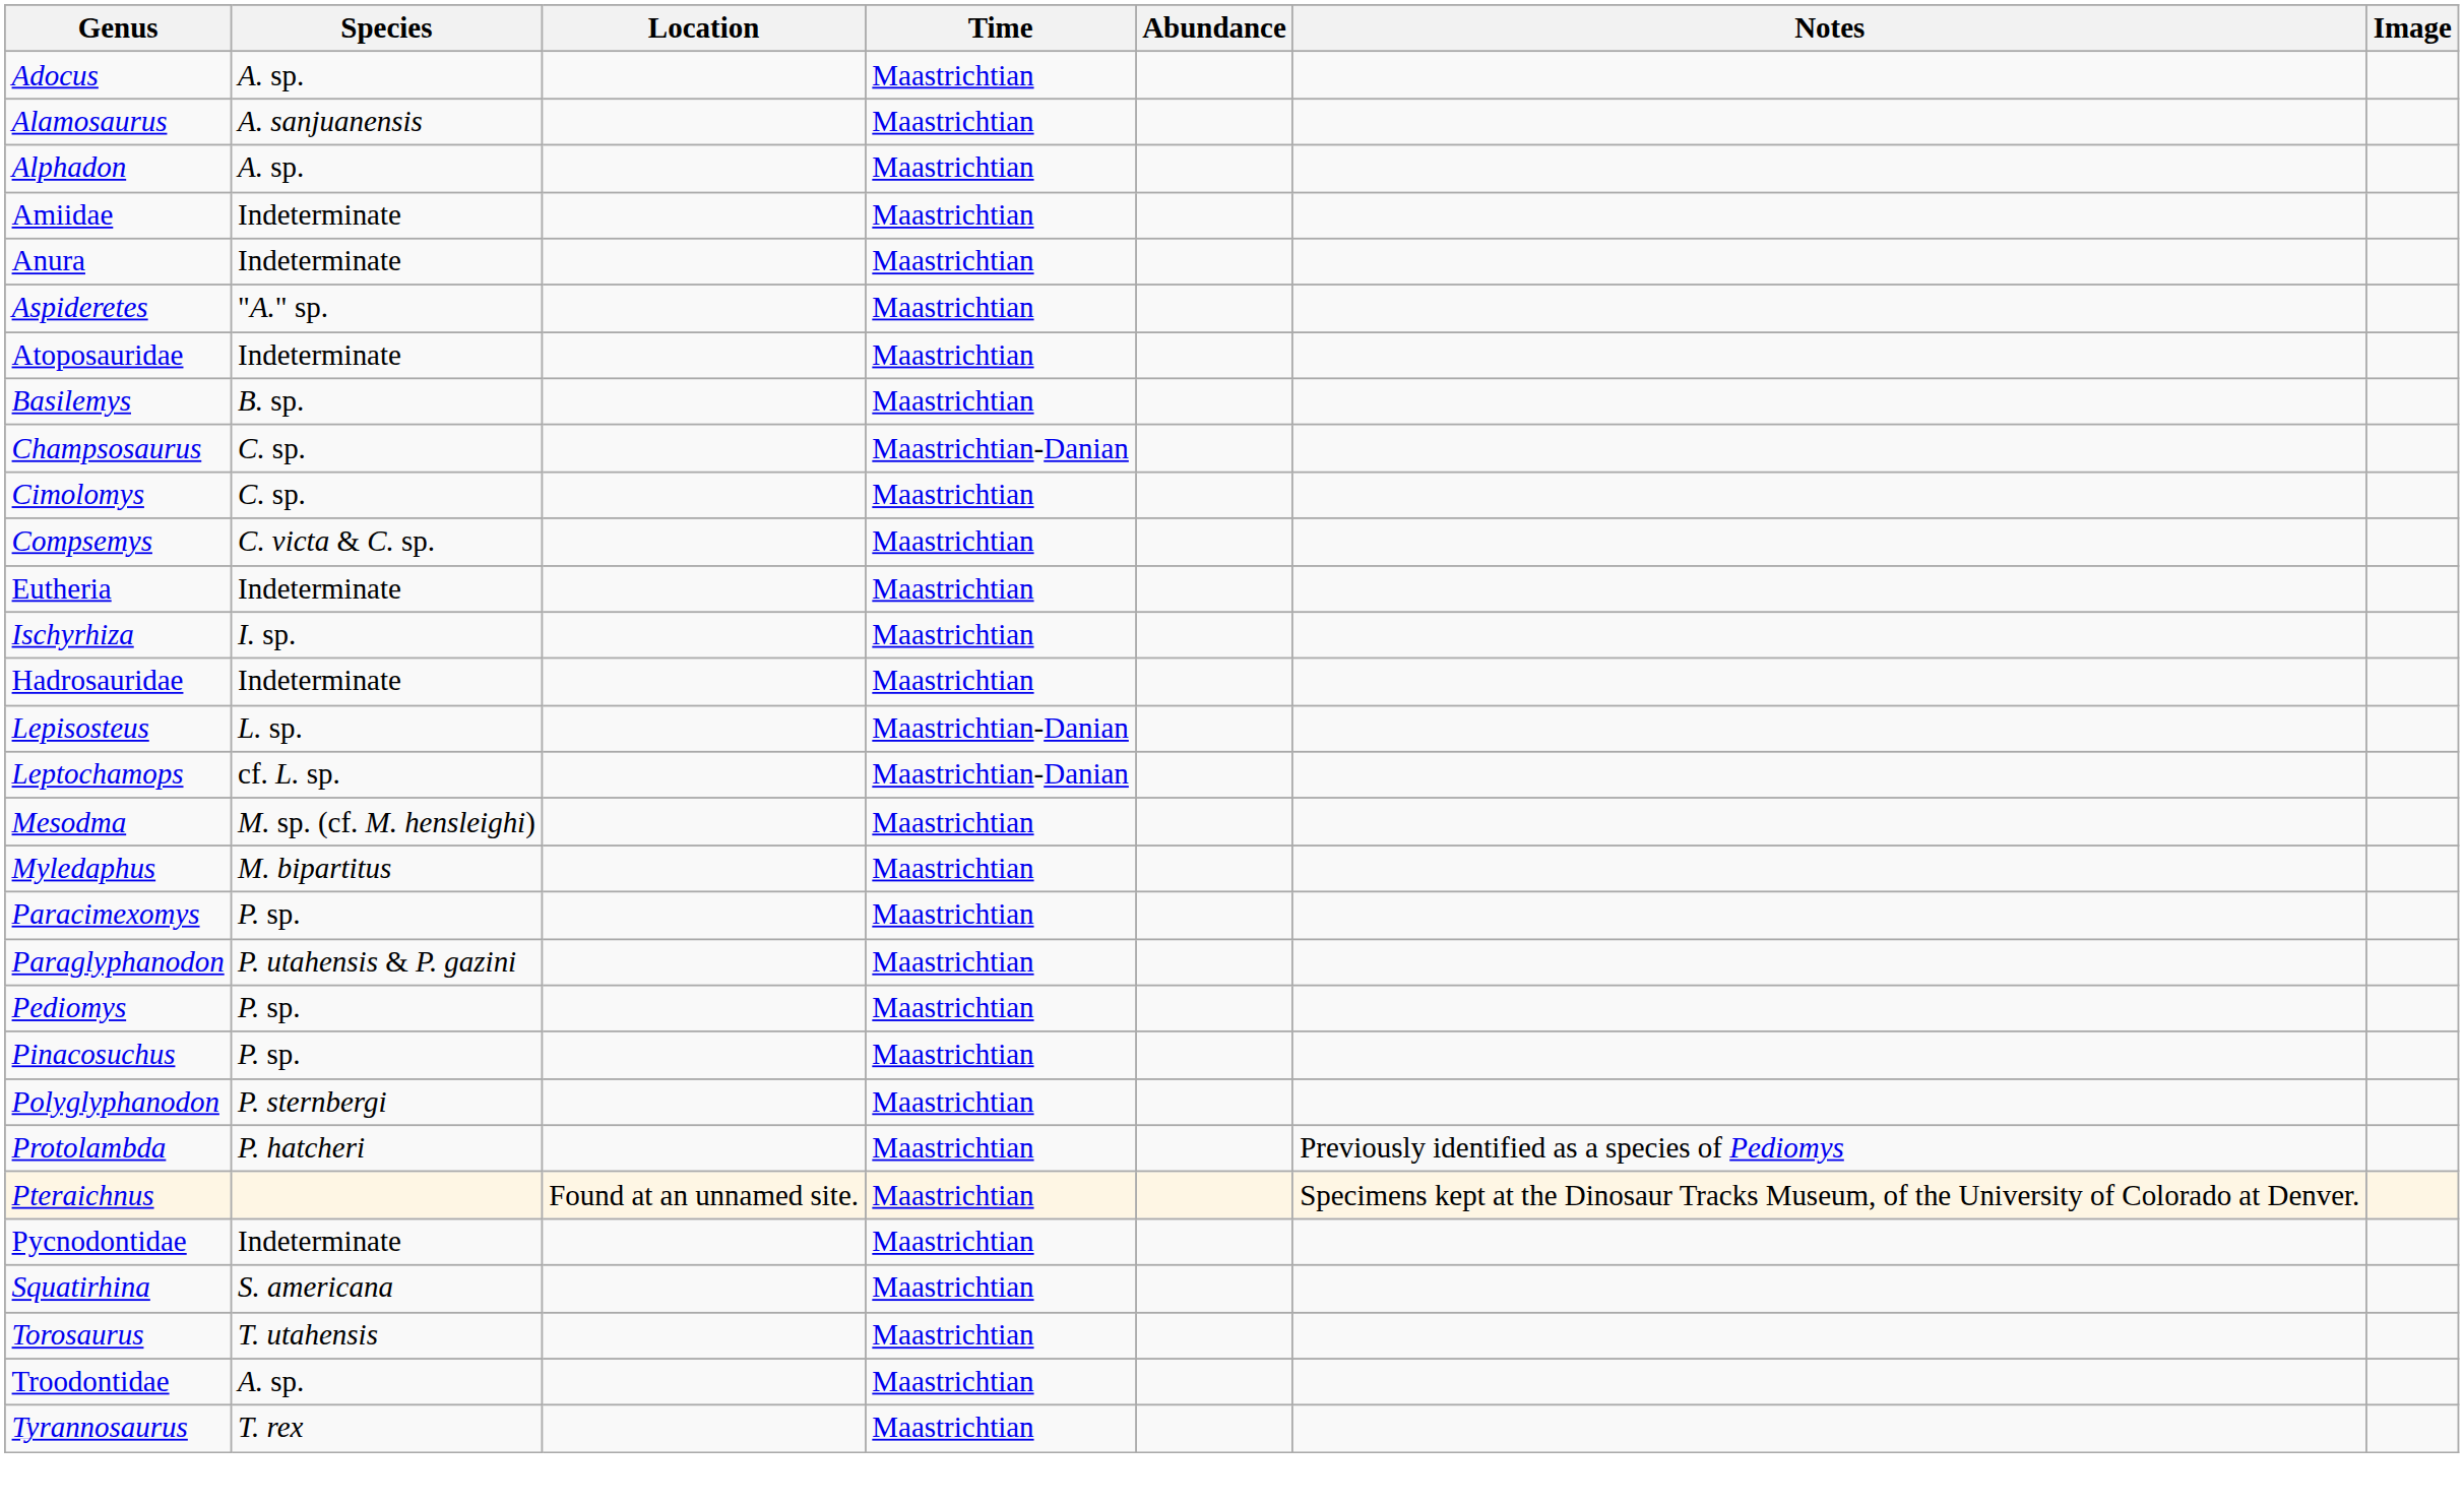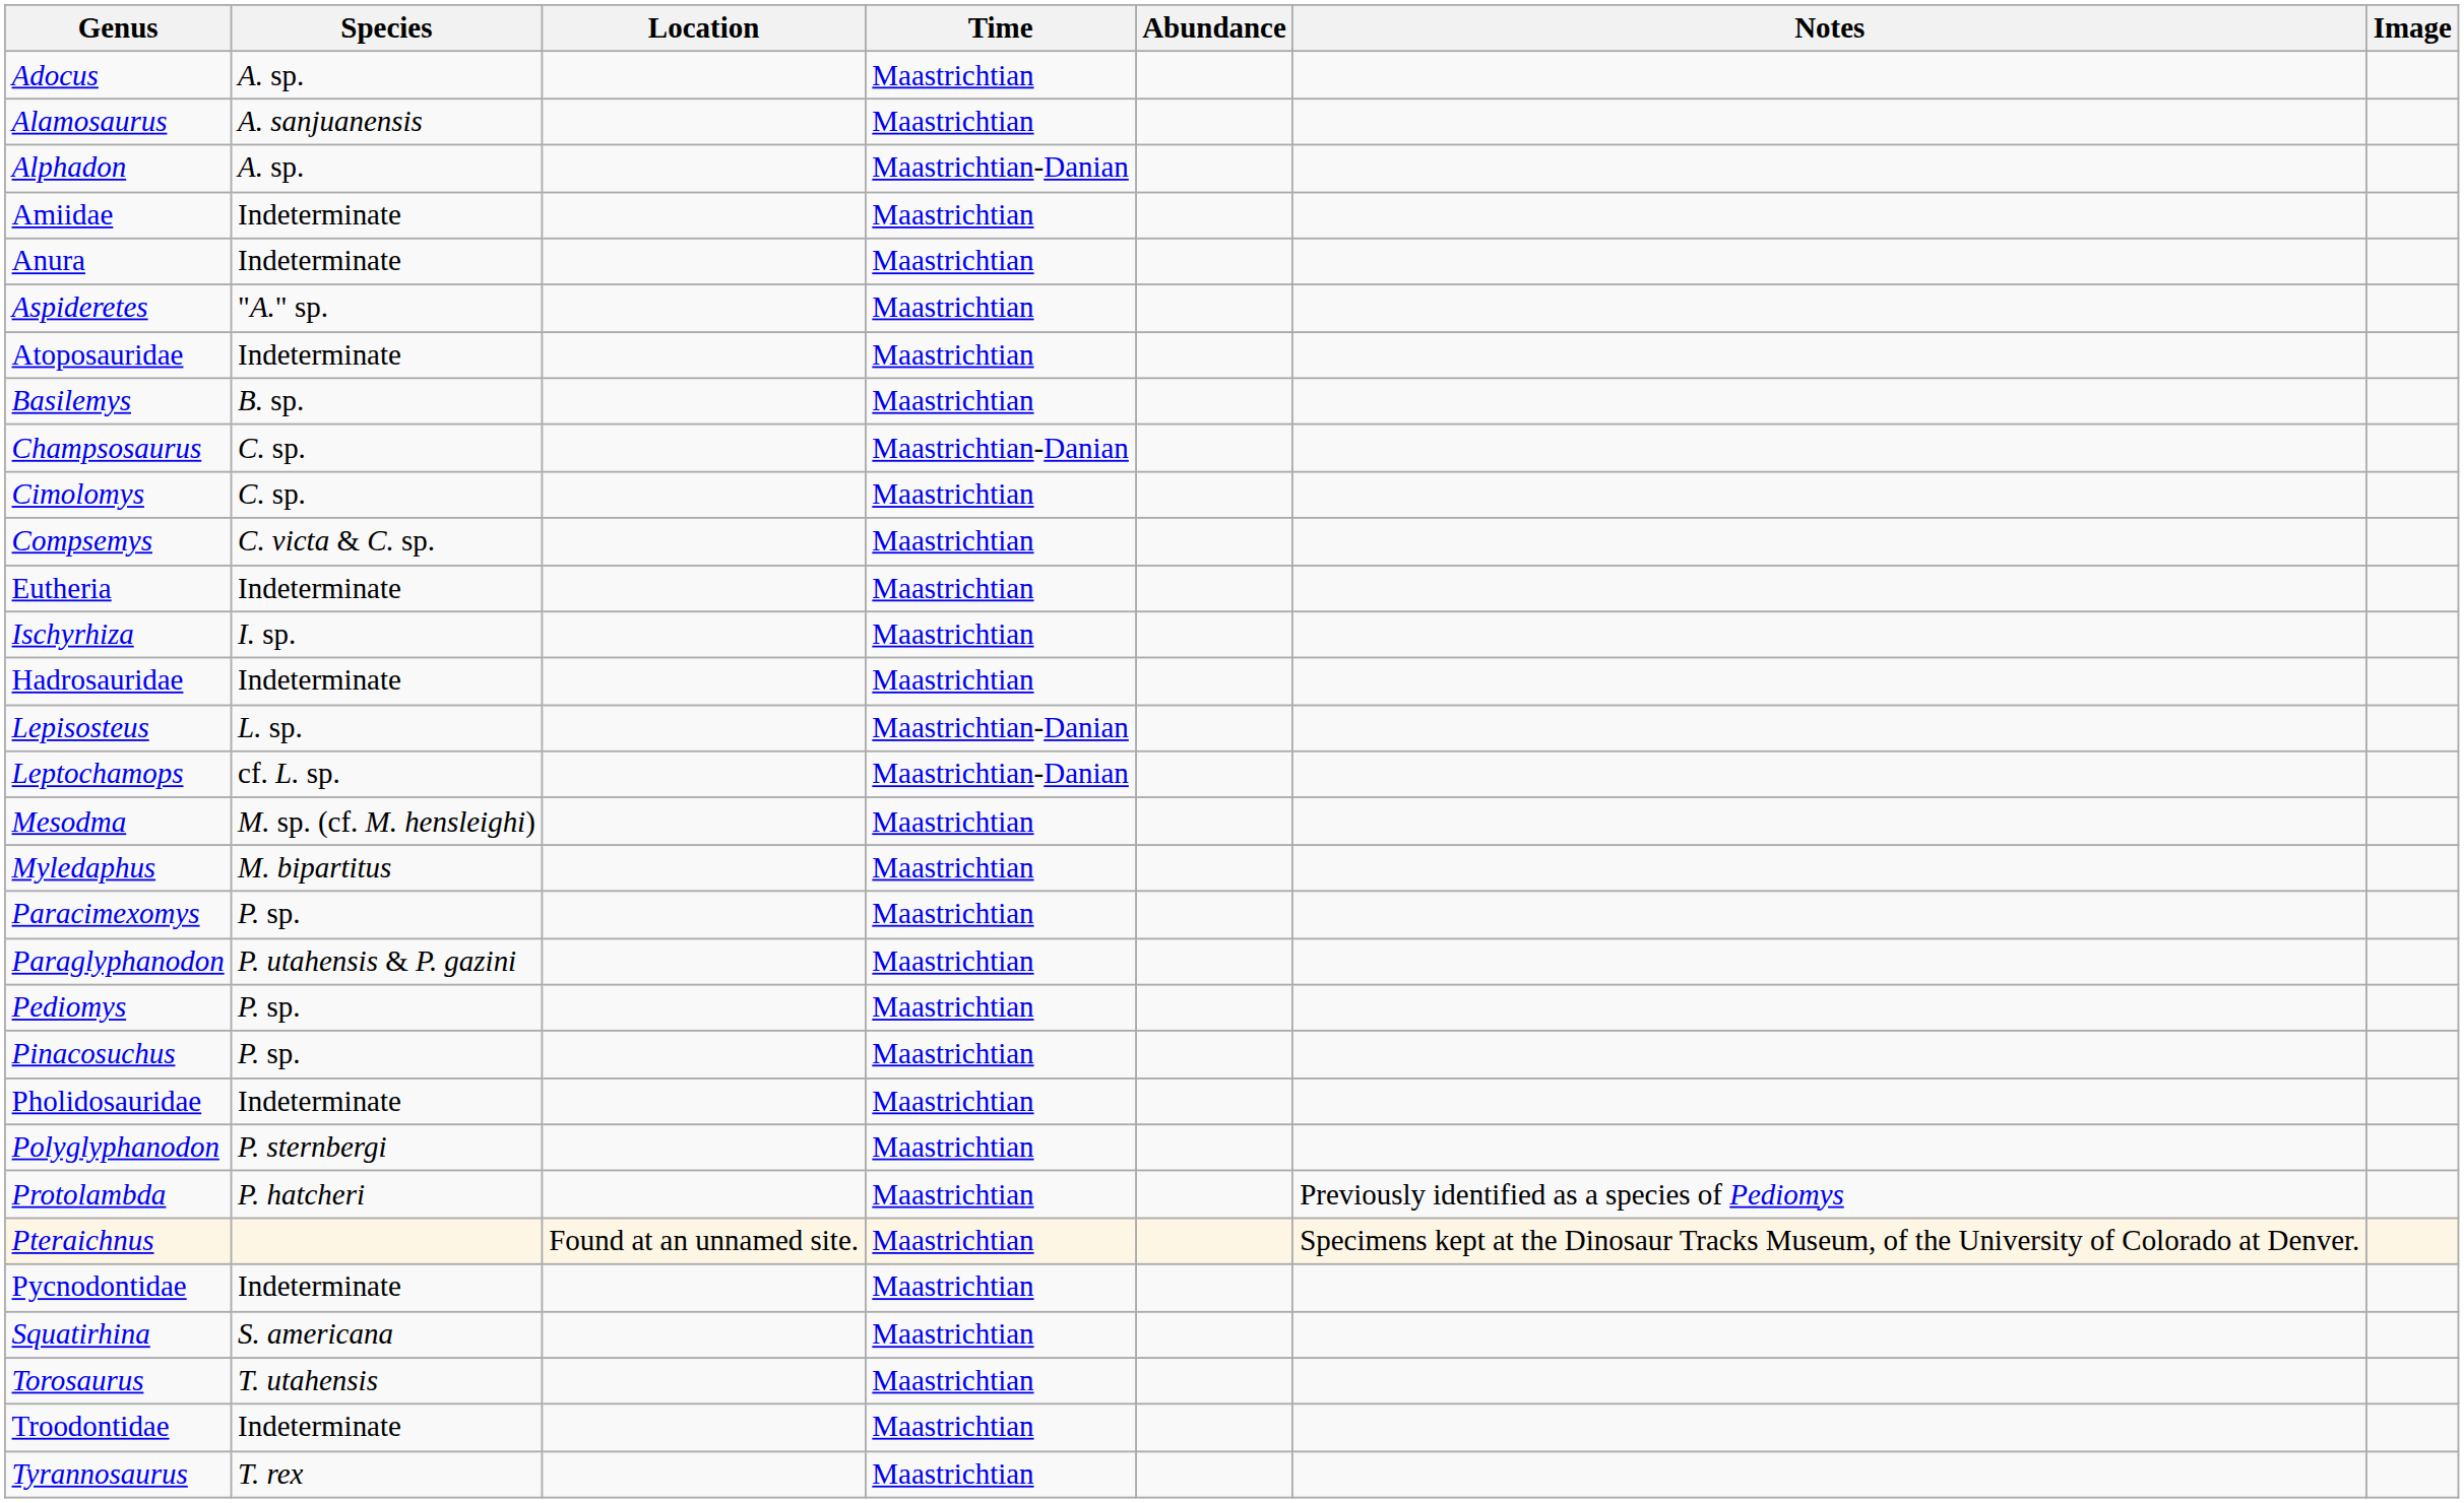 <table class="wikitable">
 <tr>
 <th>Genus</th>
 <th>Species</th>
 <th>Location</th>
 <th>Time</th>
 <th>Abundance</th>
 <th>Notes</th>
 <th>Image</th>
 </tr>
 <tr>
 <td><em><a href='#'>Adocus</a></em></td>
 <td><em>A.</em> sp.</td>
 <td></td>
 <td><a href='#'>Maastrichtian</a></td>
 <td></td>
 <td></td>
 <td></td>
 </tr>
 <tr>
 <td><em><a href='#'>Alamosaurus</a></em></td>
 <td><em>A. sanjuanensis</em></td>
 <td></td>
 <td><a href='#'>Maastrichtian</a></td>
 <td></td>
 <td></td>
 <td></td>
 </tr>
 <tr>
 <td><em><a href='#'>Alphadon</a></em></td>
 <td><em>A.</em> sp.</td>
 <td></td>
-<td><a href='#'>Maastrichtian</a></td>
+<td><a href='#'>Maastrichtian</a>-<a href='#'>Danian</a></td>
 <td></td>
 <td></td>
 <td></td>
 </tr>
 <tr>
 <td><a href='#'>Amiidae</a></td>
 <td>Indeterminate</td>
 <td></td>
 <td><a href='#'>Maastrichtian</a></td>
 <td></td>
 <td></td>
 <td></td>
 </tr>
 <tr>
 <td><a href='#'>Anura</a></td>
 <td>Indeterminate</td>
 <td></td>
 <td><a href='#'>Maastrichtian</a></td>
 <td></td>
 <td></td>
 <td></td>
 </tr>
 <tr>
 <td><em><a href='#'>Aspideretes</a></em></td>
 <td>"<em>A.</em>" sp.</td>
 <td></td>
 <td><a href='#'>Maastrichtian</a></td>
 <td></td>
 <td></td>
 <td></td>
 </tr>
 <tr>
 <td><a href='#'>Atoposauridae</a></td>
 <td>Indeterminate</td>
 <td></td>
 <td><a href='#'>Maastrichtian</a></td>
 <td></td>
 <td></td>
 <td></td>
 </tr>
 <tr>
 <td><em><a href='#'>Basilemys</a></em></td>
 <td><em>B.</em> sp.</td>
 <td></td>
 <td><a href='#'>Maastrichtian</a></td>
 <td></td>
 <td></td>
 <td></td>
 </tr>
 <tr>
 <td><em><a href='#'>Champsosaurus</a></em></td>
 <td><em>C.</em> sp.</td>
 <td></td>
 <td><a href='#'>Maastrichtian</a>-<a href='#'>Danian</a></td>
 <td></td>
 <td></td>
 <td></td>
 </tr>
 <tr>
 <td><em><a href='#'>Cimolomys</a></em></td>
 <td><em>C.</em> sp.</td>
 <td></td>
 <td><a href='#'>Maastrichtian</a></td>
 <td></td>
 <td></td>
 <td></td>
 </tr>
 <tr>
 <td><em><a href='#'>Compsemys</a></em></td>
 <td><em>C. victa</em> & <em>C.</em> sp.</td>
 <td></td>
 <td><a href='#'>Maastrichtian</a></td>
 <td></td>
 <td></td>
 <td></td>
 </tr>
 <tr>
 <td><a href='#'>Eutheria</a></td>
 <td>Indeterminate</td>
 <td></td>
 <td><a href='#'>Maastrichtian</a></td>
 <td></td>
 <td></td>
 <td></td>
 </tr>
 <tr>
 <td><em><a href='#'>Ischyrhiza</a></em></td>
 <td><em>I.</em> sp.</td>
 <td></td>
 <td><a href='#'>Maastrichtian</a></td>
 <td></td>
 <td></td>
 <td></td>
 </tr>
 <tr>
 <td><a href='#'>Hadrosauridae</a></td>
 <td>Indeterminate</td>
 <td></td>
 <td><a href='#'>Maastrichtian</a></td>
 <td></td>
 <td></td>
 <td></td>
 </tr>
 <tr>
 <td><em><a href='#'>Lepisosteus</a></em></td>
 <td><em>L.</em> sp.</td>
 <td></td>
 <td><a href='#'>Maastrichtian</a>-<a href='#'>Danian</a></td>
 <td></td>
 <td></td>
 <td></td>
 </tr>
 <tr>
 <td><em><a href='#'>Leptochamops</a></em></td>
 <td>cf. <em>L.</em> sp.</td>
 <td></td>
 <td><a href='#'>Maastrichtian</a>-<a href='#'>Danian</a></td>
 <td></td>
 <td></td>
 <td></td>
 </tr>
 <tr>
 <td><em><a href='#'>Mesodma</a></em></td>
 <td><em>M.</em> sp. (cf. <em>M. hensleighi</em>)</td>
 <td></td>
 <td><a href='#'>Maastrichtian</a></td>
 <td></td>
 <td></td>
 <td></td>
 </tr>
 <tr>
 <td><em><a href='#'>Myledaphus</a></em></td>
 <td><em>M. bipartitus</em></td>
 <td></td>
 <td><a href='#'>Maastrichtian</a></td>
 <td></td>
 <td></td>
 <td></td>
 </tr>
 <tr>
 <td><em><a href='#'>Paracimexomys</a></em></td>
 <td><em>P.</em> sp.</td>
 <td></td>
 <td><a href='#'>Maastrichtian</a></td>
 <td></td>
 <td></td>
 <td></td>
 </tr>
 <tr>
 <td><em><a href='#'>Paraglyphanodon</a></em></td>
 <td><em>P. utahensis</em> & <em>P. gazini</em></td>
 <td></td>
 <td><a href='#'>Maastrichtian</a></td>
 <td></td>
 <td></td>
 <td></td>
 </tr>
 <tr>
 <td><em><a href='#'>Pediomys</a></em></td>
 <td><em>P.</em> sp.</td>
 <td></td>
 <td><a href='#'>Maastrichtian</a></td>
 <td></td>
 <td></td>
 <td></td>
 </tr>
 <tr>
 <td><em><a href='#'>Pinacosuchus</a></em></td>
 <td><em>P.</em> sp.</td>
 <td></td>
 <td><a href='#'>Maastrichtian</a></td>
 <td></td>
 <td></td>
 <td></td>
 </tr>
 <tr>
+<td><a href='#'>Pholidosauridae</a></td>
+<td>Indeterminate</td>
+<td></td>
+<td><a href='#'>Maastrichtian</a></td>
+<td></td>
+<td></td>
+<td></td>
+</tr>
+<tr>
 <td><em><a href='#'>Polyglyphanodon</a></em></td>
 <td><em>P. sternbergi</em></td>
 <td></td>
 <td><a href='#'>Maastrichtian</a></td>
 <td></td>
 <td></td>
 <td></td>
 </tr>
 <tr>
 <td><em><a href='#'>Protolambda</a></em></td>
 <td><em>P. hatcheri</em></td>
 <td></td>
 <td><a href='#'>Maastrichtian</a></td>
 <td></td>
 <td>Previously identified as a species of <em><a href='#'>Pediomys</a></em></td>
 <td></td>
 </tr>
 <tr>
 <td style="background:#FEF6E4;"><em><a href='#'>Pteraichnus</a></em></td>
 <td style="background:#FEF6E4;"> </td>
 <td style="background:#FEF6E4;">Found at an unnamed site.</td>
 <td style="background:#FEF6E4;"><a href='#'>Maastrichtian</a></td>
 <td style="background:#FEF6E4;"> </td>
 <td style="background:#FEF6E4;">Specimens kept at the Dinosaur Tracks Museum, of the University of Colorado at Denver.</td>
 <td style="background:#FEF6E4;"> </td>
 </tr>
 <tr>
 <td><a href='#'>Pycnodontidae</a></td>
 <td>Indeterminate</td>
 <td></td>
 <td><a href='#'>Maastrichtian</a></td>
 <td></td>
 <td></td>
 <td></td>
 </tr>
 <tr>
 <td><em><a href='#'>Squatirhina</a></em></td>
 <td><em>S. americana</em></td>
 <td></td>
 <td><a href='#'>Maastrichtian</a></td>
 <td></td>
 <td></td>
 <td></td>
 </tr>
 <tr>
 <td><em><a href='#'>Torosaurus</a></em></td>
 <td><em>T. utahensis</em></td>
 <td></td>
 <td><a href='#'>Maastrichtian</a></td>
 <td></td>
 <td></td>
 <td></td>
 </tr>
 <tr>
 <td><a href='#'>Troodontidae</a></td>
-<td><em>A.</em> sp.</td>
+<td>Indeterminate</td>
 <td></td>
 <td><a href='#'>Maastrichtian</a></td>
 <td></td>
 <td></td>
 <td></td>
 </tr>
 <tr>
 <td><em><a href='#'>Tyrannosaurus</a></em></td>
 <td><em>T. rex</em> </td>
 <td></td>
 <td><a href='#'>Maastrichtian</a></td>
 <td></td>
 <td></td>
 <td></td>
 </tr>
 </table>
